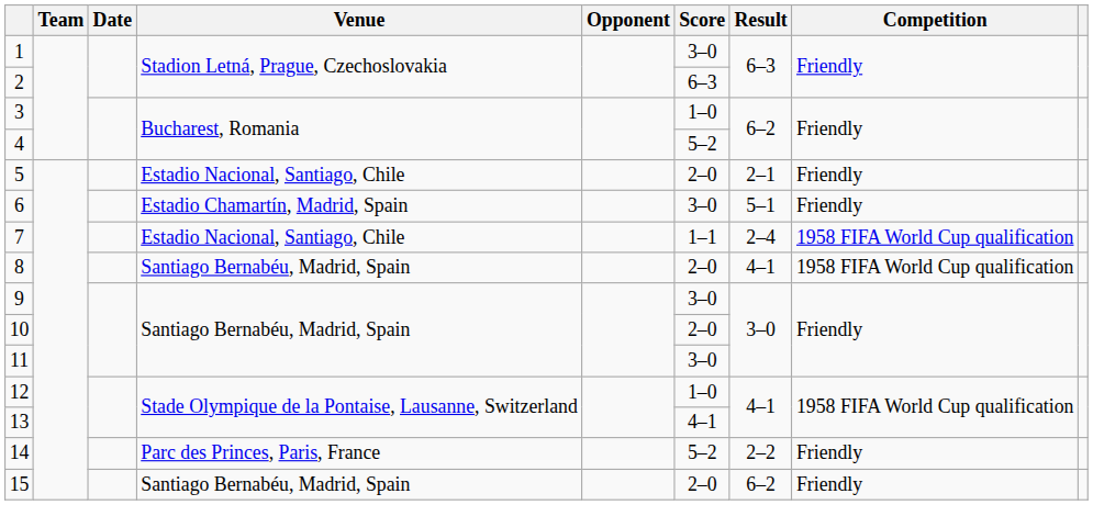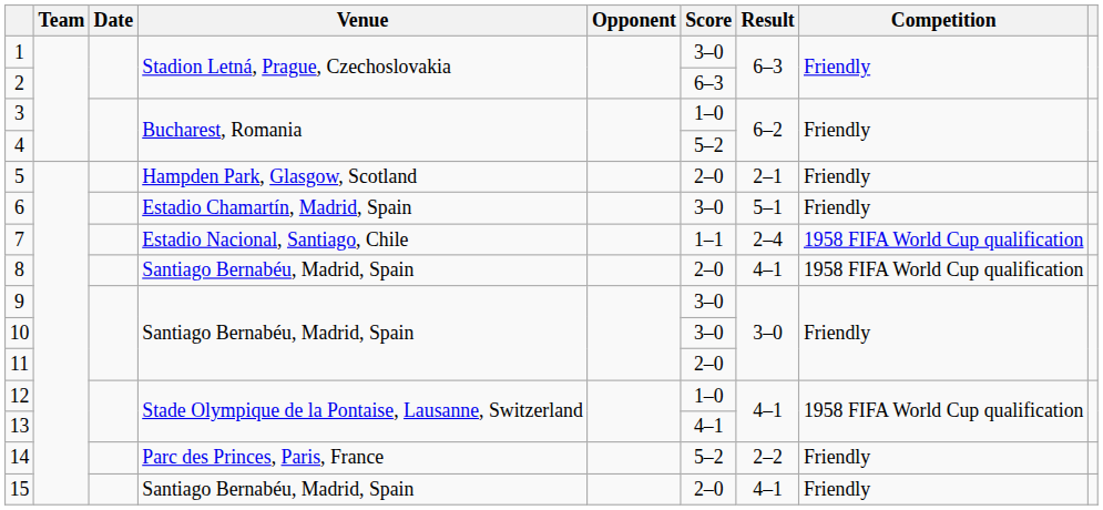 <table class="wikitable plainrowheaders sortable">
 <tr>
 <th scope=col></th>
 <th scope=col>Team</th>
 <th scope=col>Date</th>
 <th scope=col>Venue</th>
 <th scope=col>Opponent</th>
 <th scope=col>Score</th>
 <th scope=col>Result</th>
 <th scope=col>Competition</th>
 <th scope=col class=unsortable></th>
 </tr>
 <tr>
 <td style="text-align:center">1</td>
 <td rowspan="4"></td>
 <td rowspan="2"></td>
 <td rowspan="2"><a href='#'>Stadion Letná</a>, <a href='#'>Prague</a>, Czechoslovakia</td>
 <td rowspan="2"></td>
 <td style="text-align:center">3–0</td>
 <td rowspan="2" style="text-align:center">6–3</td>
 <td rowspan="2"><a href='#'>Friendly</a></td>
 <td rowspan="2"></td>
 </tr>
 <tr>
 <td style="text-align:center">2</td>
 <td style="text-align:center">6–3</td>
 </tr>
 <tr>
 <td style="text-align:center">3</td>
 <td rowspan="2"></td>
 <td rowspan="2"><a href='#'>Bucharest</a>, Romania</td>
 <td rowspan="2"></td>
 <td style="text-align:center">1–0</td>
 <td rowspan="2" style="text-align:center">6–2</td>
 <td rowspan="2">Friendly</td>
 <td rowspan="2"></td>
 </tr>
 <tr>
 <td style="text-align:center">4</td>
 <td style="text-align:center">5–2</td>
 </tr>
 <tr>
 <td style="text-align:center">5</td>
 <td rowspan="11"></td>
 <td></td>
-<td><a href='#'>Estadio Nacional</a>, <a href='#'>Santiago</a>, Chile</td>
+<td><a href='#'>Hampden Park</a>, <a href='#'>Glasgow</a>, Scotland</td>
 <td></td>
 <td style="text-align:center">2–0</td>
 <td style="text-align:center">2–1</td>
 <td>Friendly</td>
 <td></td>
 </tr>
 <tr>
 <td style="text-align:center">6</td>
 <td></td>
 <td><a href='#'>Estadio Chamartín</a>, <a href='#'>Madrid</a>, Spain</td>
 <td></td>
 <td style="text-align:center">3–0</td>
 <td style="text-align:center">5–1</td>
 <td>Friendly</td>
 <td></td>
 </tr>
 <tr>
 <td style="text-align:center">7</td>
 <td></td>
 <td><a href='#'>Estadio Nacional</a>, <a href='#'>Santiago</a>, Chile</td>
 <td></td>
 <td style="text-align:center">1–1</td>
 <td style="text-align:center">2–4</td>
 <td><a href='#'>1958 FIFA World Cup qualification</a></td>
 <td></td>
 </tr>
 <tr>
 <td style="text-align:center">8</td>
 <td></td>
 <td><a href='#'>Santiago Bernabéu</a>, Madrid, Spain</td>
 <td></td>
 <td style="text-align:center">2–0</td>
 <td style="text-align:center">4–1</td>
 <td>1958 FIFA World Cup qualification</td>
 <td></td>
 </tr>
 <tr>
 <td style="text-align:center">9</td>
 <td rowspan="3"></td>
 <td rowspan="3">Santiago Bernabéu, Madrid, Spain</td>
 <td rowspan="3"></td>
 <td style="text-align:center">3–0</td>
 <td rowspan="3" style="text-align:center">3–0</td>
 <td rowspan="3">Friendly</td>
 <td rowspan="3"></td>
 </tr>
 <tr>
 <td style="text-align:center">10</td>
-<td style="text-align:center">2–0</td>
+<td style="text-align:center">3–0</td>
 </tr>
 <tr>
 <td style="text-align:center">11</td>
-<td style="text-align:center">3–0</td>
+<td style="text-align:center">2–0</td>
 </tr>
 <tr>
 <td style="text-align:center">12</td>
 <td rowspan="2"></td>
 <td rowspan="2"><a href='#'>Stade Olympique de la Pontaise</a>, <a href='#'>Lausanne</a>, Switzerland</td>
 <td rowspan="2"></td>
 <td style="text-align:center">1–0</td>
 <td rowspan="2" style="text-align:center">4–1</td>
 <td rowspan="2">1958 FIFA World Cup qualification</td>
 <td rowspan="2"></td>
 </tr>
 <tr>
 <td style="text-align:center">13</td>
 <td style="text-align:center">4–1</td>
 </tr>
 <tr>
 <td style="text-align:center">14</td>
 <td></td>
 <td><a href='#'>Parc des Princes</a>, <a href='#'>Paris</a>, France</td>
 <td></td>
 <td style="text-align:center">5–2</td>
 <td style="text-align:center">2–2</td>
 <td>Friendly</td>
 <td></td>
 </tr>
 <tr>
 <td style="text-align:center">15</td>
 <td></td>
 <td>Santiago Bernabéu, Madrid, Spain</td>
 <td></td>
 <td style="text-align:center">2–0</td>
-<td style="text-align:center">6–2</td>
+<td style="text-align:center">4–1</td>
 <td>Friendly</td>
 <td></td>
 </tr>
 </table>
